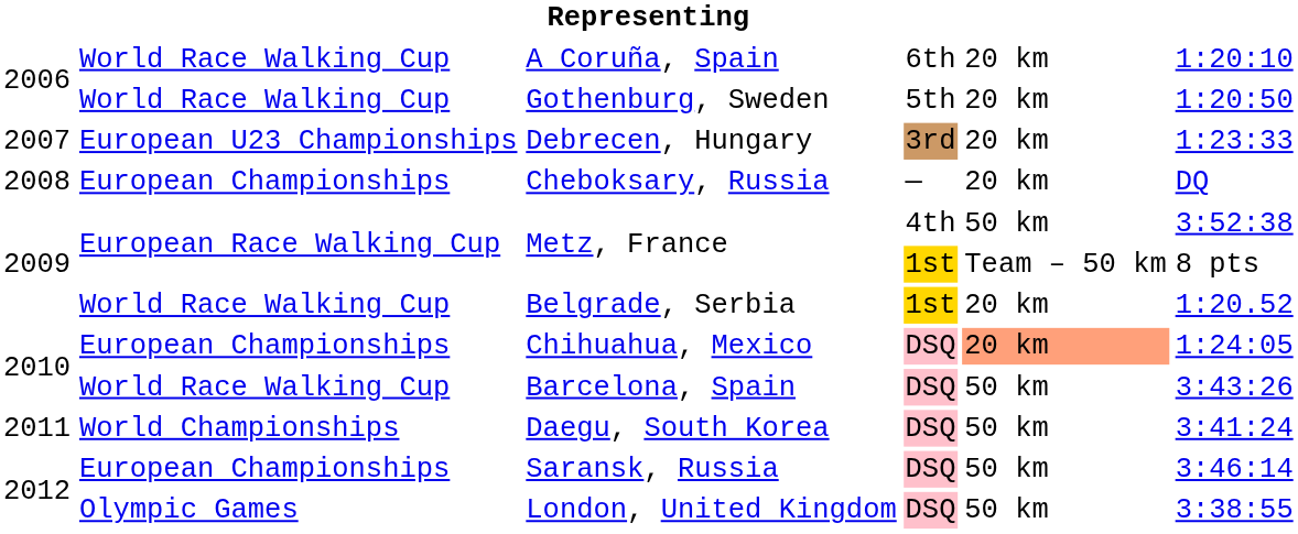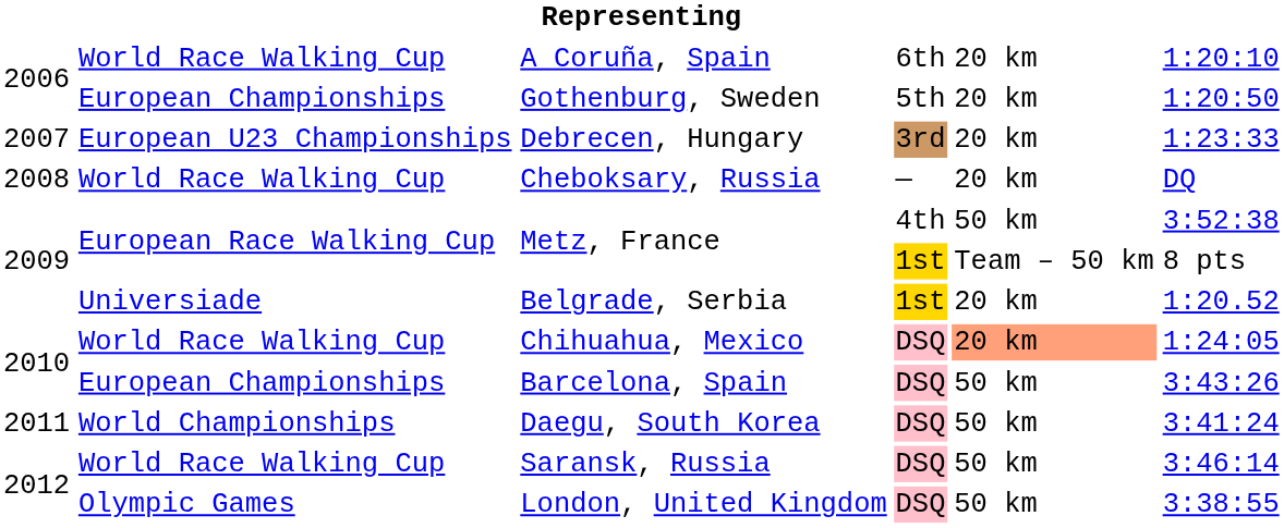 <table>
 <tr>
 <th colspan="6">Representing </th>
 </tr>
 <tr>
 <td rowspan=2>2006</td>
 <td><a href='#'>World Race Walking Cup</a></td>
 <td><a href='#'>A Coruña</a>, <a href='#'>Spain</a></td>
 <td>6th</td>
 <td>20 km</td>
 <td><a href='#'>1:20:10</a></td>
 </tr>
 <tr>
-<td><a href='#'>World Race Walking Cup</a></td>
+<td><a href='#'>European Championships</a></td>
 <td><a href='#'>Gothenburg</a>, Sweden</td>
 <td>5th</td>
 <td>20 km</td>
 <td><a href='#'>1:20:50</a></td>
 </tr>
 <tr>
 <td>2007</td>
 <td><a href='#'>European U23 Championships</a></td>
 <td><a href='#'>Debrecen</a>, Hungary</td>
 <td bgcolor=cc9966>3rd</td>
 <td>20 km</td>
 <td><a href='#'>1:23:33</a></td>
 </tr>
 <tr>
 <td>2008</td>
-<td><a href='#'>European Championships</a></td>
+<td><a href='#'>World Race Walking Cup</a></td>
 <td><a href='#'>Cheboksary</a>, <a href='#'>Russia</a></td>
 <td>—</td>
 <td>20 km</td>
 <td><a href='#'>DQ</a></td>
 </tr>
 <tr>
 <td rowspan=3>2009</td>
 <td rowspan=2><a href='#'>European Race Walking Cup</a></td>
 <td rowspan=2><a href='#'>Metz</a>, France</td>
 <td>4th</td>
 <td>50 km</td>
 <td><a href='#'>3:52:38</a></td>
 </tr>
 <tr>
 <td bgcolor=gold>1st</td>
 <td>Team – 50 km</td>
 <td>8 pts</td>
 </tr>
 <tr>
-<td><a href='#'>World Race Walking Cup</a></td>
+<td><a href='#'>Universiade</a></td>
 <td><a href='#'>Belgrade</a>, Serbia</td>
 <td bgcolor=gold>1st</td>
 <td>20 km</td>
 <td><a href='#'>1:20.52</a></td>
 </tr>
 <tr>
 <td rowspan=2>2010</td>
-<td><a href='#'>European Championships</a></td>
+<td><a href='#'>World Race Walking Cup</a></td>
 <td><a href='#'>Chihuahua</a>, <a href='#'>Mexico</a></td>
 <td bgcolor=pink>DSQ</td>
 <td style="background: lightsalmon;">20 km</td>
 <td><a href='#'>1:24:05</a></td>
 </tr>
 <tr>
-<td><a href='#'>World Race Walking Cup</a></td>
+<td><a href='#'>European Championships</a></td>
 <td><a href='#'>Barcelona</a>, <a href='#'>Spain</a></td>
 <td bgcolor=pink>DSQ</td>
 <td>50 km</td>
 <td><a href='#'>3:43:26</a></td>
 </tr>
 <tr>
 <td>2011</td>
 <td><a href='#'>World Championships</a></td>
 <td><a href='#'>Daegu</a>, <a href='#'>South Korea</a></td>
 <td bgcolor=pink>DSQ</td>
 <td>50 km</td>
 <td><a href='#'>3:41:24</a></td>
 </tr>
 <tr>
 <td rowspan=2>2012</td>
-<td><a href='#'>European Championships</a></td>
+<td><a href='#'>World Race Walking Cup</a></td>
 <td><a href='#'>Saransk</a>, <a href='#'>Russia</a></td>
 <td bgcolor=pink>DSQ</td>
 <td>50 km</td>
 <td><a href='#'>3:46:14</a></td>
 </tr>
 <tr>
 <td><a href='#'>Olympic Games</a></td>
 <td><a href='#'>London</a>, <a href='#'>United Kingdom</a></td>
 <td bgcolor=pink>DSQ</td>
 <td>50 km</td>
 <td><a href='#'>3:38:55</a></td>
 </tr>
 </table>
